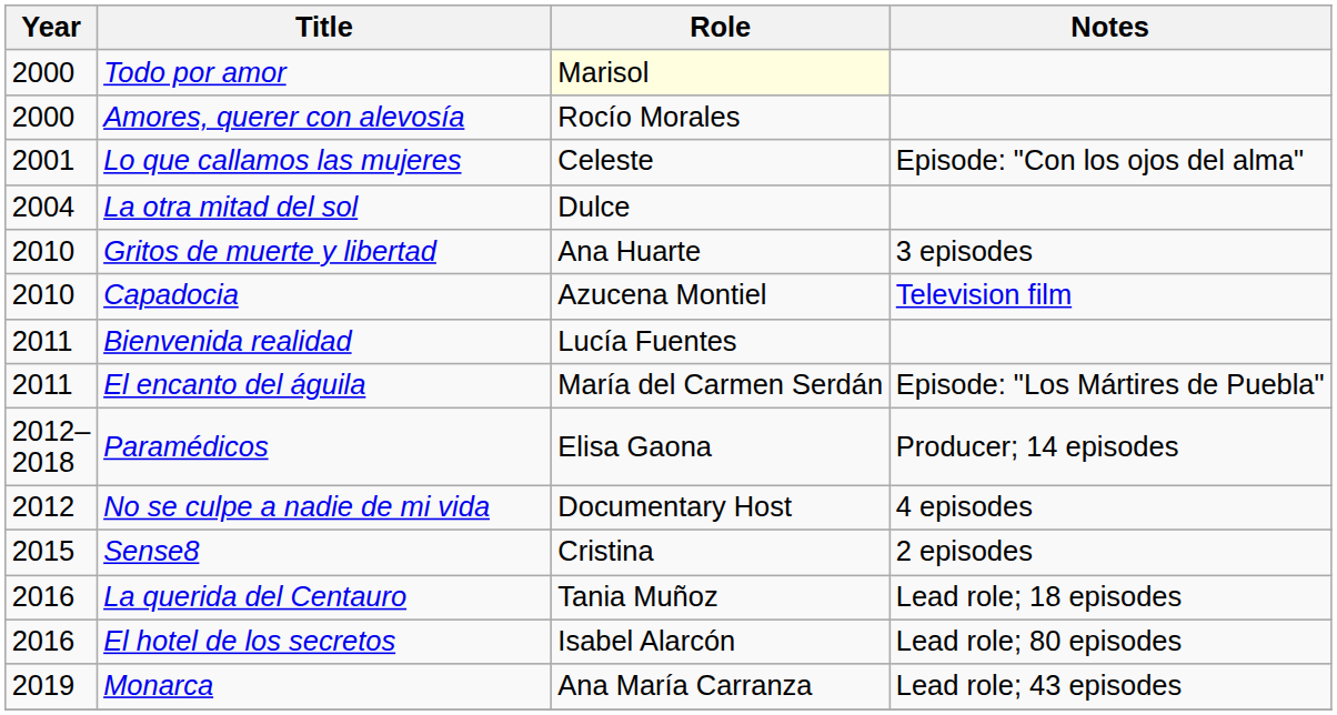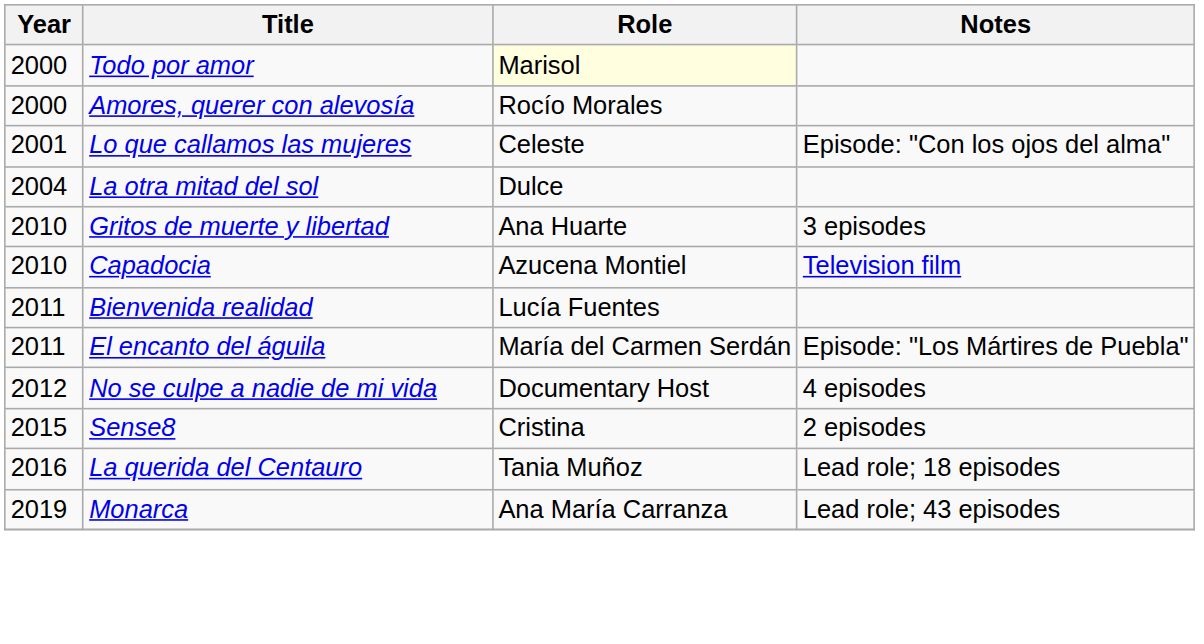 <table class="wikitable sortable">
 <tr>
 <th width="42">Year</th>
 <th width="250">Title</th>
 <th>Role</th>
 <th class="unsortable">Notes</th>
 </tr>
 <tr>
 <td>2000</td>
 <td><em><a href='#'>Todo por amor</a></em></td>
 <td style="background: lightyellow;">Marisol</td>
 <td></td>
 </tr>
 <tr>
 <td>2000</td>
 <td><em><a href='#'>Amores, querer con alevosía</a></em></td>
 <td>Rocío Morales</td>
 <td></td>
 </tr>
 <tr>
 <td>2001</td>
 <td><em><a href='#'>Lo que callamos las mujeres</a></em></td>
 <td>Celeste</td>
 <td>Episode: "Con los ojos del alma"</td>
 </tr>
 <tr>
 <td>2004</td>
 <td><em><a href='#'>La otra mitad del sol</a></em></td>
 <td>Dulce</td>
 <td></td>
 </tr>
 <tr>
 <td>2010</td>
 <td><em><a href='#'>Gritos de muerte y libertad</a></em></td>
 <td>Ana Huarte</td>
 <td>3 episodes</td>
 </tr>
 <tr>
 <td>2010</td>
 <td><em><a href='#'>Capadocia</a></em></td>
 <td>Azucena Montiel</td>
 <td><a href='#'>Television film</a></td>
 </tr>
 <tr>
 <td>2011</td>
 <td><em><a href='#'>Bienvenida realidad</a></em></td>
 <td>Lucía Fuentes</td>
 <td></td>
 </tr>
 <tr>
 <td>2011</td>
 <td><em><a href='#'>El encanto del águila</a></em></td>
 <td>María del Carmen Serdán</td>
 <td>Episode: "Los Mártires de Puebla"</td>
 </tr>
 <tr>
-<td>2012–2018</td>
-<td><em><a href='#'>Paramédicos</a></em></td>
-<td>Elisa Gaona</td>
-<td>Producer; 14 episodes</td>
-</tr>
-<tr>
 <td>2012</td>
 <td><em><a href='#'>No se culpe a nadie de mi vida</a></em></td>
 <td>Documentary Host</td>
 <td>4 episodes</td>
 </tr>
 <tr>
 <td>2015</td>
 <td><em><a href='#'>Sense8</a></em></td>
 <td>Cristina</td>
 <td>2 episodes</td>
 </tr>
 <tr>
 <td>2016</td>
 <td><em><a href='#'>La querida del Centauro</a></em></td>
 <td>Tania Muñoz</td>
 <td>Lead role; 18 episodes</td>
 </tr>
 <tr>
-<td>2016</td>
-<td><em><a href='#'>El hotel de los secretos</a></em></td>
-<td>Isabel Alarcón</td>
-<td>Lead role; 80 episodes</td>
-</tr>
-<tr>
 <td>2019</td>
 <td><em><a href='#'>Monarca</a></em></td>
 <td>Ana María Carranza</td>
 <td>Lead role; 43 episodes</td>
 </tr>
 <tr>
 </tr>
 </table>
